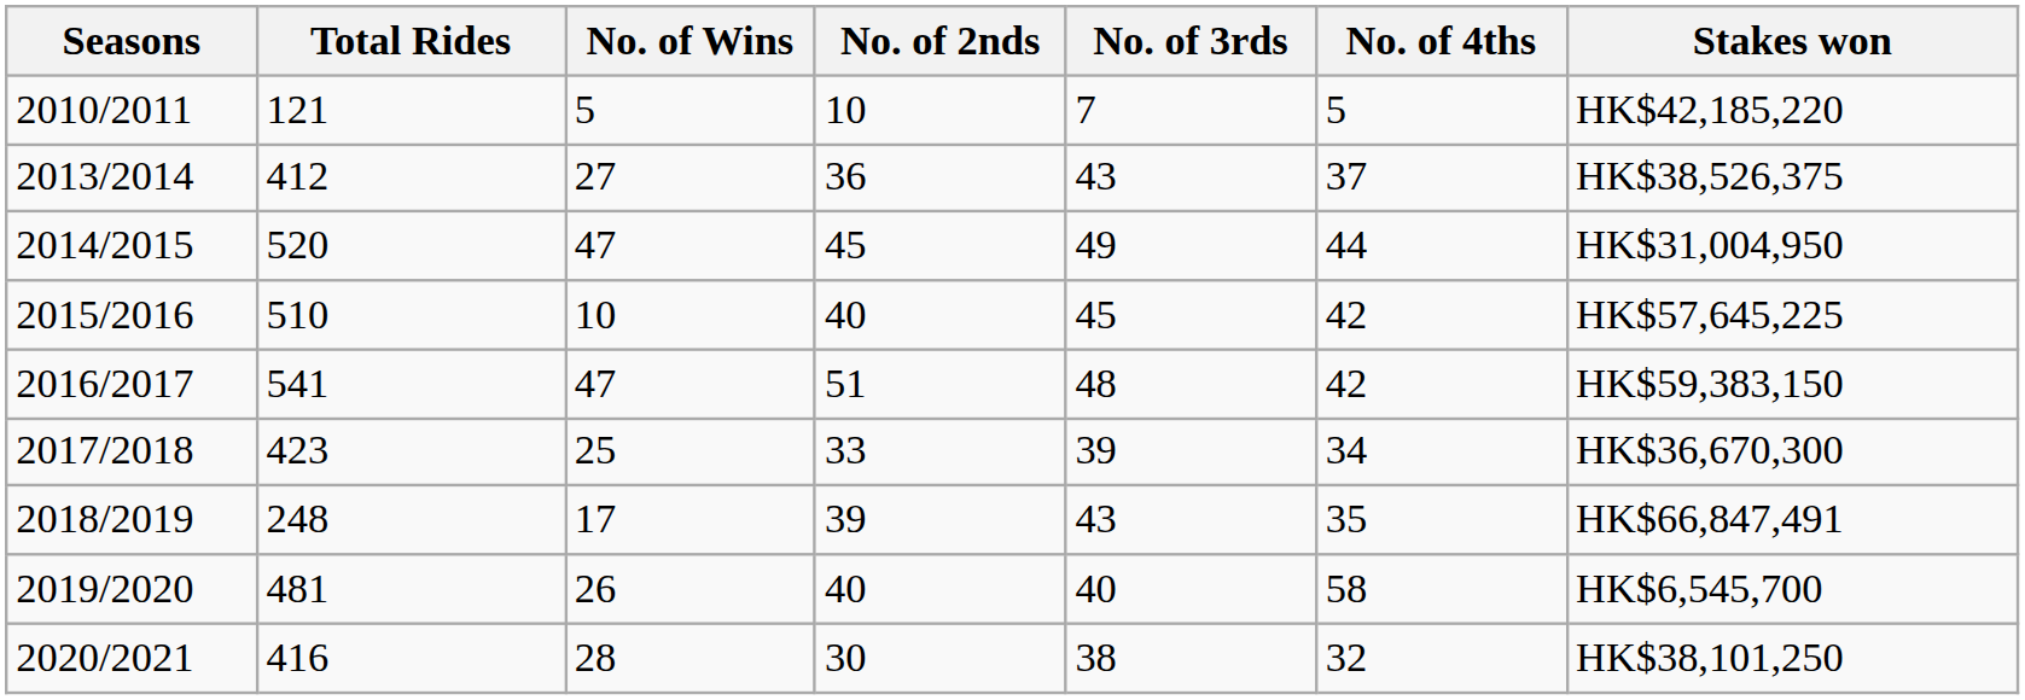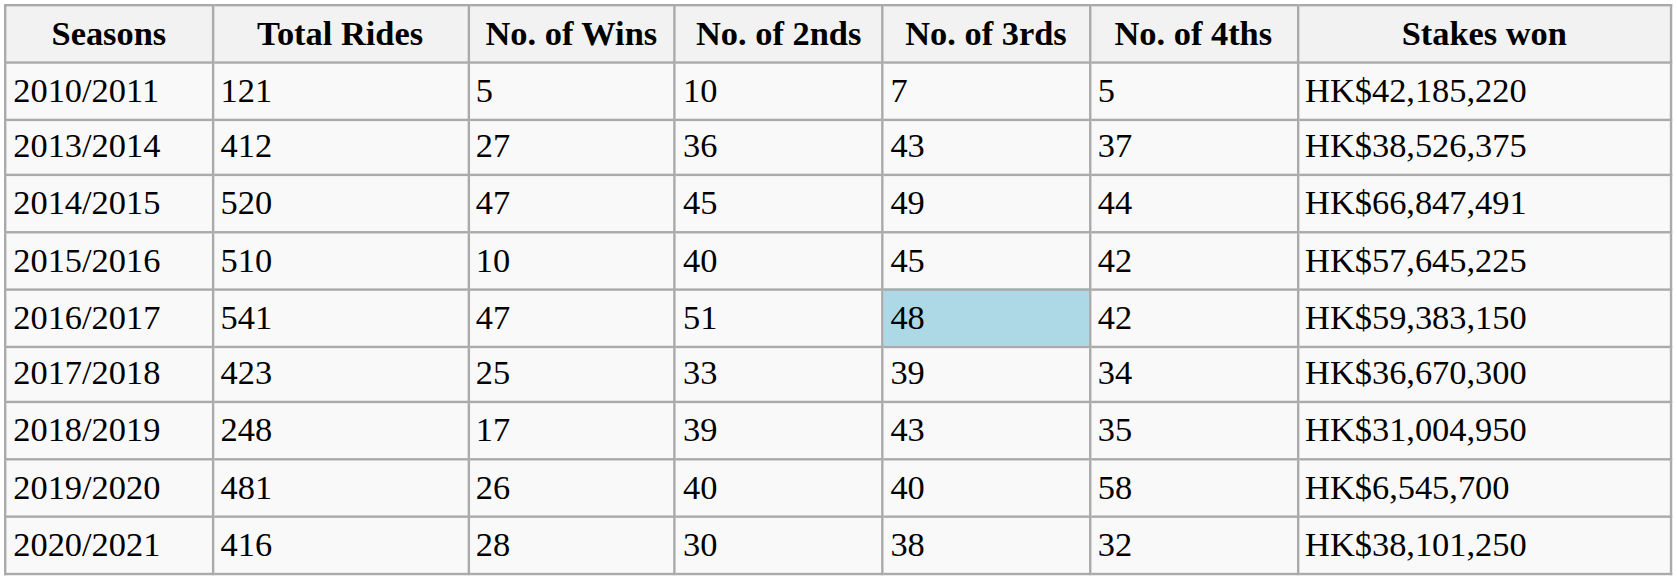 <table class="wikitable sortable" style="font-size:90%;">
 <tr>
 <th width="80px">Seasons</th>
 <th width="100px">Total Rides</th>
 <th width="80px">No. of Wins</th>
 <th width="80px">No. of 2nds</th>
 <th width="80px">No. of 3rds</th>
 <th width="80px">No. of 4ths</th>
 <th width="150px">Stakes won</th>
 </tr>
 <tr>
 <td>2010/2011</td>
 <td>121</td>
 <td>5</td>
 <td>10</td>
 <td>7</td>
 <td>5</td>
 <td>HK$42,185,220</td>
 </tr>
 <tr>
 <td>2013/2014</td>
 <td>412</td>
 <td>27</td>
 <td>36</td>
 <td>43</td>
 <td>37</td>
 <td>HK$38,526,375</td>
 </tr>
 <tr>
 <td>2014/2015</td>
 <td>520</td>
 <td>47</td>
 <td>45</td>
 <td>49</td>
 <td>44</td>
-<td>HK$31,004,950</td>
+<td>HK$66,847,491</td>
 </tr>
 <tr>
 <td>2015/2016</td>
 <td>510</td>
 <td>10</td>
 <td>40</td>
 <td>45</td>
 <td>42</td>
 <td>HK$57,645,225</td>
 </tr>
 <tr>
 <td>2016/2017</td>
 <td>541</td>
 <td>47</td>
 <td>51</td>
-<td>48</td>
+<td style="background: lightblue;">48</td>
 <td>42</td>
 <td>HK$59,383,150</td>
 </tr>
 <tr>
 <td>2017/2018</td>
 <td>423</td>
 <td>25</td>
 <td>33</td>
 <td>39</td>
 <td>34</td>
 <td>HK$36,670,300</td>
 </tr>
 <tr>
 <td>2018/2019</td>
 <td>248</td>
 <td>17</td>
 <td>39</td>
 <td>43</td>
 <td>35</td>
-<td>HK$66,847,491</td>
+<td>HK$31,004,950</td>
 </tr>
 <tr>
 <td>2019/2020</td>
 <td>481</td>
 <td>26</td>
 <td>40</td>
 <td>40</td>
 <td>58</td>
 <td>HK$6,545,700</td>
 </tr>
 <tr>
 <td>2020/2021</td>
 <td>416</td>
 <td>28</td>
 <td>30</td>
 <td>38</td>
 <td>32</td>
 <td>HK$38,101,250</td>
 </tr>
 </table>
